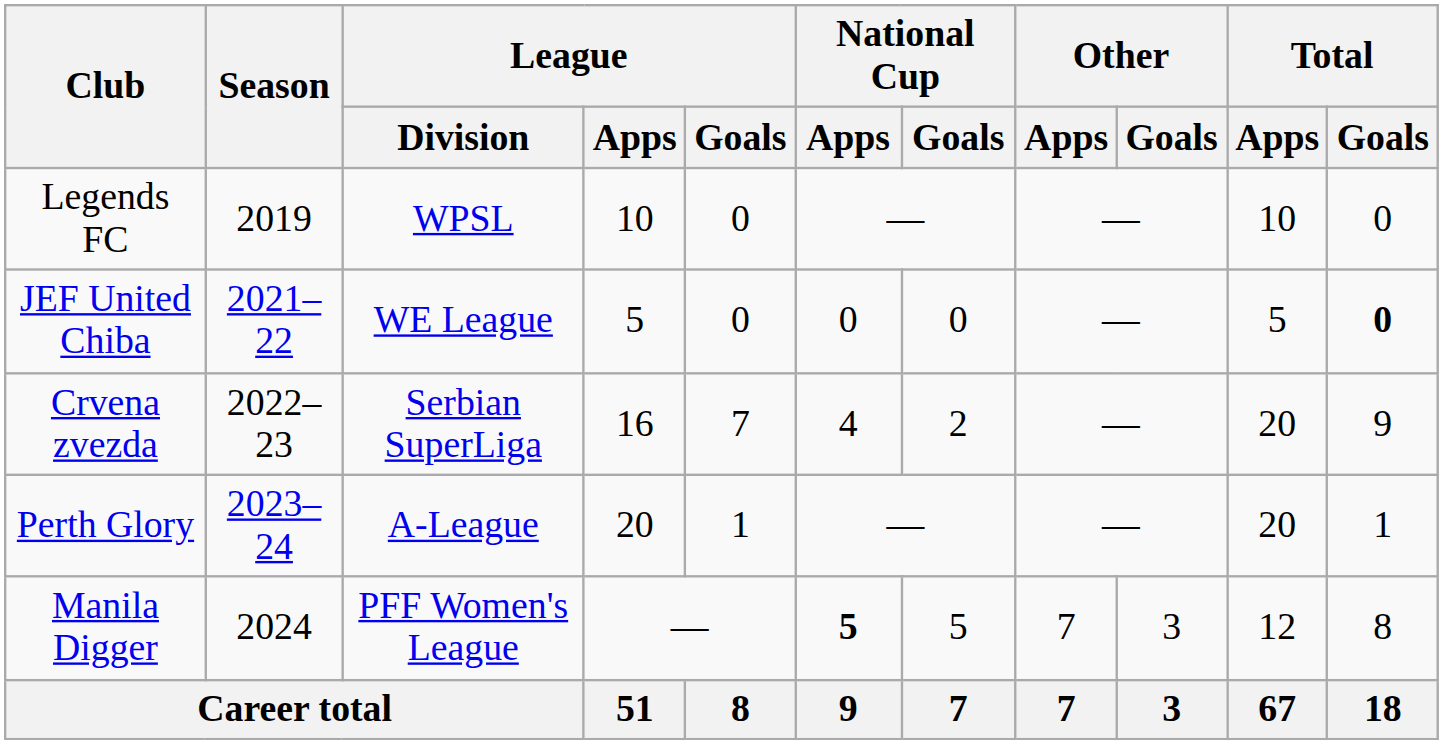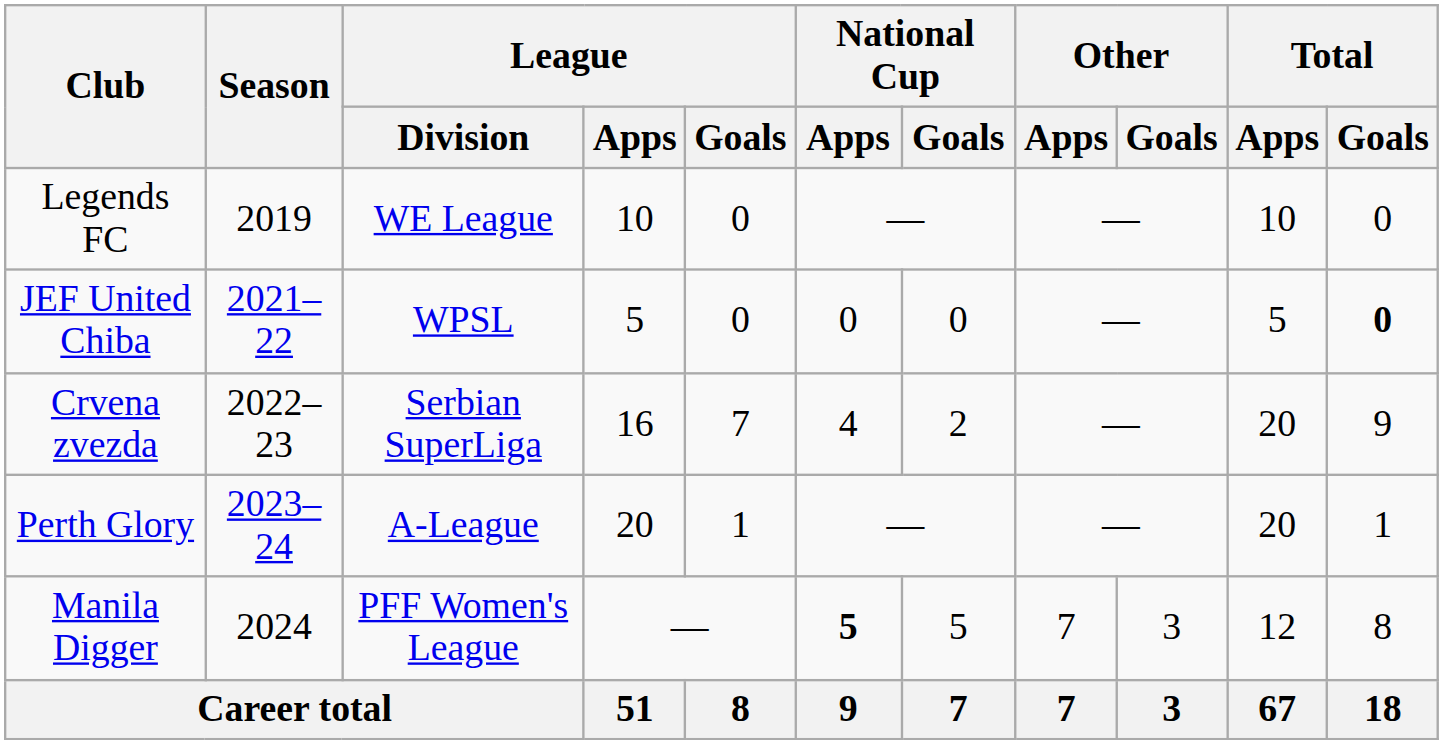 <table class="wikitable" style="text-align:center">
 <tr>
 <th rowspan="2">Club</th>
 <th rowspan="2">Season</th>
 <th colspan="3">League</th>
 <th colspan="2">National Cup</th>
 <th colspan="2">Other</th>
 <th colspan="2">Total</th>
 </tr>
 <tr>
 <th>Division</th>
 <th>Apps</th>
 <th>Goals</th>
 <th>Apps</th>
 <th>Goals</th>
 <th>Apps</th>
 <th>Goals</th>
 <th>Apps</th>
 <th>Goals</th>
 </tr>
 <tr>
 <td>Legends FC</td>
 <td>2019</td>
-<td><a href='#'>WPSL</a></td>
+<td><a href='#'>WE League</a></td>
 <td>10</td>
 <td>0</td>
 <td colspan="2">—</td>
 <td colspan="2">—</td>
 <td>10</td>
 <td>0</td>
 </tr>
 <tr>
 <td><a href='#'>JEF United Chiba</a></td>
 <td><a href='#'>2021–22</a></td>
-<td><a href='#'>WE League</a></td>
+<td><a href='#'>WPSL</a></td>
 <td>5</td>
 <td>0</td>
 <td>0</td>
 <td>0</td>
 <td colspan="2">—</td>
 <td>5</td>
 <td><strong>0</strong></td>
 </tr>
 <tr>
 <td><a href='#'>Crvena zvezda</a></td>
 <td>2022–23</td>
 <td><a href='#'>Serbian SuperLiga</a></td>
 <td>16</td>
 <td>7</td>
 <td>4</td>
 <td>2</td>
 <td colspan="2">—</td>
 <td>20</td>
 <td>9</td>
 </tr>
 <tr>
 <td><a href='#'>Perth Glory</a></td>
 <td><a href='#'>2023–24</a></td>
 <td><a href='#'>A-League</a></td>
 <td>20</td>
 <td>1</td>
 <td colspan="2">—</td>
 <td colspan="2">—</td>
 <td>20</td>
 <td>1</td>
 </tr>
 <tr>
 <td><a href='#'>Manila Digger</a></td>
 <td>2024</td>
 <td><a href='#'>PFF Women's League</a></td>
 <td colspan="2">—</td>
 <td><strong>5</strong></td>
 <td>5</td>
 <td>7</td>
 <td>3</td>
 <td>12</td>
 <td>8</td>
 </tr>
 <tr>
 <th colspan="3">Career total</th>
 <th>51</th>
 <th>8</th>
 <th>9</th>
 <th>7</th>
 <th>7</th>
 <th>3</th>
 <th>67</th>
 <th>18</th>
 </tr>
 </table>
